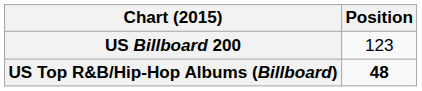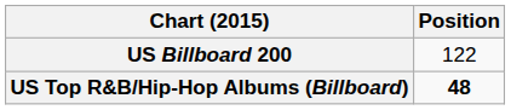 <table class="wikitable sortable plainrowheaders" style="text-align:center">
 <tr>
 <th scope="col">Chart (2015)</th>
 <th scope="col">Position</th>
 </tr>
 <tr>
 <th scope="row">US <em>Billboard</em> 200</th>
-<td>123</td>
+<td>122</td>
 </tr>
 <tr>
 <th scope="row">US Top R&B/Hip-Hop Albums (<em>Billboard</em>)</th>
 <td><strong>48</strong></td>
 </tr>
 </table>
